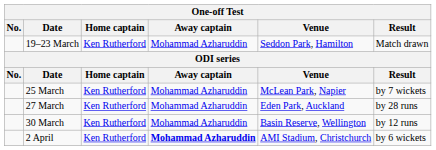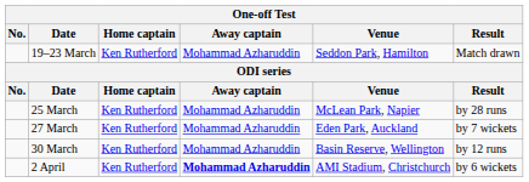 <table class="wikitable">
 <tr>
 <th colspan="9">One-off Test</th>
 </tr>
 <tr>
 <th>No.</th>
 <th>Date</th>
 <th>Home captain</th>
 <th>Away captain</th>
 <th>Venue</th>
 <th>Result</th>
 </tr>
 <tr>
 <td></td>
 <td>19–23 March</td>
 <td><a href='#'>Ken Rutherford</a></td>
 <td><a href='#'>Mohammad Azharuddin</a></td>
 <td><a href='#'>Seddon Park</a>, <a href='#'>Hamilton</a></td>
 <td>Match drawn</td>
 </tr>
 <tr>
 <th colspan="9">ODI series</th>
 </tr>
 <tr>
 <th>No.</th>
 <th>Date</th>
 <th>Home captain</th>
 <th>Away captain</th>
 <th>Venue</th>
 <th>Result</th>
 </tr>
 <tr>
 <td></td>
 <td>25 March</td>
 <td><a href='#'>Ken Rutherford</a></td>
 <td><a href='#'>Mohammad Azharuddin</a></td>
 <td><a href='#'>McLean Park</a>, <a href='#'>Napier</a></td>
-<td> by 7 wickets</td>
+<td> by 28 runs</td>
 </tr>
 <tr>
 <td></td>
 <td>27 March</td>
 <td><a href='#'>Ken Rutherford</a></td>
 <td><a href='#'>Mohammad Azharuddin</a></td>
 <td><a href='#'>Eden Park</a>, <a href='#'>Auckland</a></td>
-<td> by 28 runs</td>
+<td> by 7 wickets</td>
 </tr>
 <tr>
 <td></td>
 <td>30 March</td>
 <td><a href='#'>Ken Rutherford</a></td>
 <td><a href='#'>Mohammad Azharuddin</a></td>
 <td><a href='#'>Basin Reserve</a>, <a href='#'>Wellington</a></td>
 <td> by 12 runs</td>
 </tr>
 <tr>
 <td></td>
 <td>2 April</td>
 <td><a href='#'>Ken Rutherford</a></td>
 <td><strong><a href='#'>Mohammad Azharuddin</a></strong></td>
 <td><a href='#'>AMI Stadium</a>, <a href='#'>Christchurch</a></td>
 <td> by 6 wickets</td>
 </tr>
 </table>
